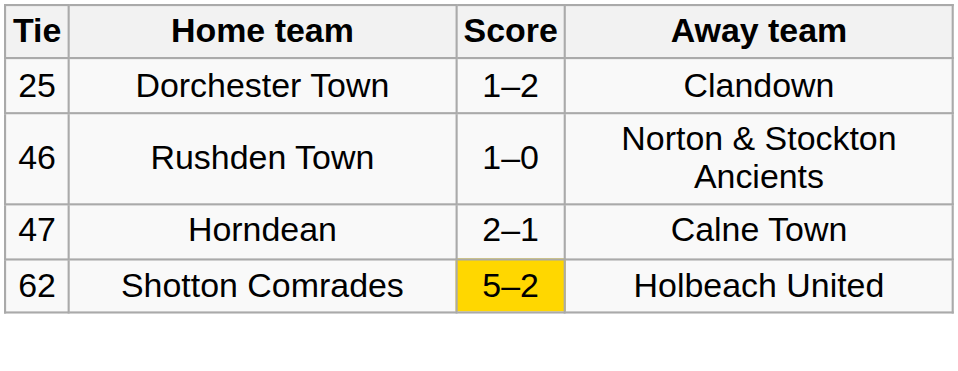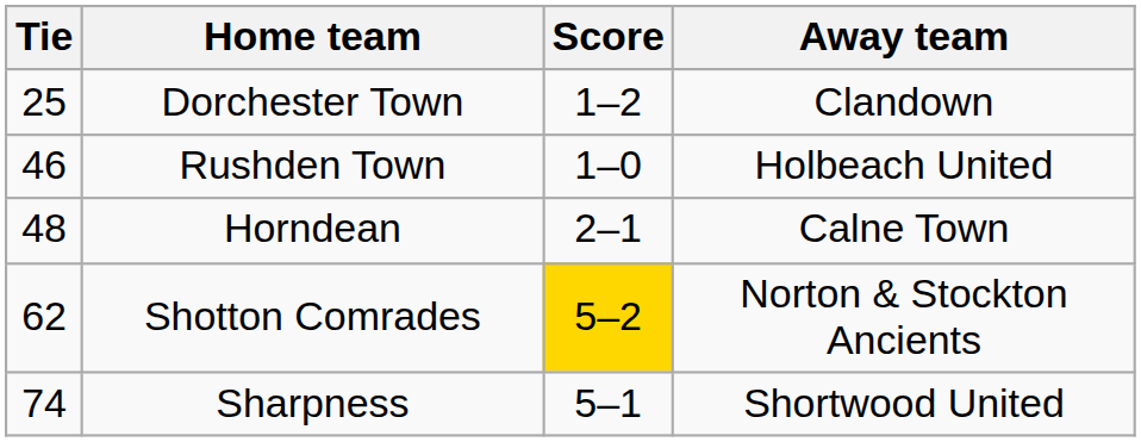 <table class="wikitable" style="text-align:center;">
 <tr>
 <th width=20>Tie</th>
 <th width=175>Home team</th>
 <th width=20>Score</th>
 <th width=175>Away team</th>
 </tr>
 <tr>
 <td>25</td>
 <td>Dorchester Town</td>
 <td>1–2</td>
 <td>Clandown</td>
 </tr>
 <tr>
 <td>46</td>
 <td>Rushden Town</td>
 <td>1–0</td>
-<td>Norton & Stockton Ancients</td>
+<td>Holbeach United</td>
 </tr>
 <tr>
-<td>47</td>
+<td>48</td>
 <td>Horndean</td>
 <td>2–1</td>
 <td>Calne Town</td>
 </tr>
 <tr>
 <td>62</td>
 <td>Shotton Comrades</td>
 <td style="background: gold;">5–2</td>
-<td>Holbeach United</td>
+<td>Norton & Stockton Ancients</td>
+</tr>
+<tr>
+<td>74</td>
+<td>Sharpness</td>
+<td>5–1</td>
+<td>Shortwood United</td>
 </tr>
 </table>
